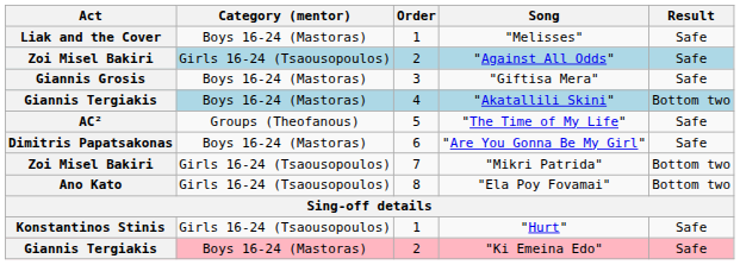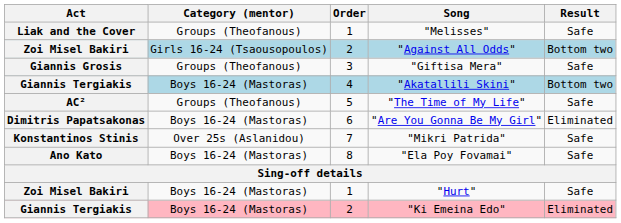 <table class="wikitable plainrowheaders" style="text-align:center;">
 <tr>
 <th scope="col">Act</th>
 <th scope="col">Category (mentor)</th>
 <th scope="col">Order</th>
 <th scope="col">Song</th>
 <th scope="col">Result</th>
 </tr>
 <tr>
 <th scope="row">Liak and the Cover</th>
-<td>Boys 16-24 (Mastoras)</td>
+<td>Groups (Theofanous)</td>
 <td>1</td>
 <td>"Melisses"</td>
 <td>Safe</td>
 </tr>
 <tr style="background:lightblue;">
 <th scope="row">Zoi Misel Bakiri</th>
 <td>Girls 16-24 (Tsaousopoulos)</td>
 <td>2</td>
 <td>"<a href='#'>Against All Odds</a>"</td>
-<td>Safe</td>
+<td>Bottom two</td>
 </tr>
 <tr>
 <th scope="row">Giannis Grosis</th>
-<td>Boys 16-24 (Mastoras)</td>
+<td>Groups (Theofanous)</td>
 <td>3</td>
 <td>"Giftisa Mera"</td>
 <td>Safe</td>
 </tr>
 <tr style="background:lightblue;">
 <th scope="row">Giannis Tergiakis</th>
 <td>Boys 16-24 (Mastoras)</td>
 <td>4</td>
 <td>"<a href='#'>Akatallili Skini</a>"</td>
 <td>Bottom two</td>
 </tr>
 <tr>
 <th scope="row">AC²</th>
 <td>Groups (Theofanous)</td>
 <td>5</td>
 <td>"<a href='#'>The Time of My Life</a>"</td>
 <td>Safe</td>
 </tr>
 <tr>
 <th scope="row">Dimitris Papatsakonas</th>
 <td>Boys 16-24 (Mastoras)</td>
 <td>6</td>
 <td>"<a href='#'>Are You Gonna Be My Girl</a>"</td>
+<td>Eliminated</td>
+</tr>
+<tr>
+<th scope="row">Konstantinos Stinis</th>
+<td>Over 25s (Aslanidou)</td>
+<td>7</td>
+<td>"Mikri Patrida"</td>
 <td>Safe</td>
 </tr>
 <tr>
-<th scope="row">Zoi Misel Bakiri</th>
-<td>Girls 16-24 (Tsaousopoulos)</td>
-<td>7</td>
-<td>"Mikri Patrida"</td>
-<td>Bottom two</td>
-</tr>
-<tr>
 <th scope="row">Ano Kato</th>
-<td>Girls 16-24 (Tsaousopoulos)</td>
+<td>Boys 16-24 (Mastoras)</td>
 <td>8</td>
 <td>"Ela Poy Fovamai"</td>
-<td>Bottom two</td>
+<td>Safe</td>
 </tr>
 <tr>
 <th colspan="5">Sing-off details</th>
 </tr>
 <tr>
-<th scope="row">Konstantinos Stinis</th>
-<td>Girls 16-24 (Tsaousopoulos)</td>
+<th scope="row">Zoi Misel Bakiri</th>
+<td>Boys 16-24 (Mastoras)</td>
 <td>1</td>
 <td>"<a href='#'>Hurt</a>"</td>
 <td>Safe</td>
 </tr>
 <tr style="background:lightpink;">
 <th scope="row">Giannis Tergiakis</th>
 <td>Boys 16-24 (Mastoras)</td>
 <td>2</td>
 <td>"Ki Emeina Edo"</td>
-<td>Safe</td>
+<td>Eliminated</td>
 </tr>
 </table>
